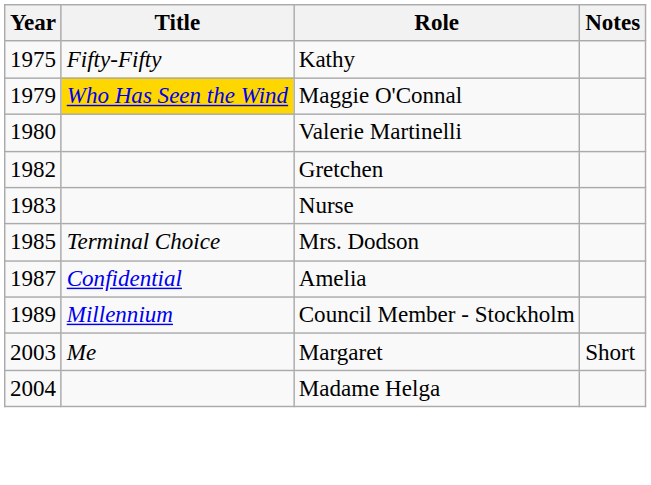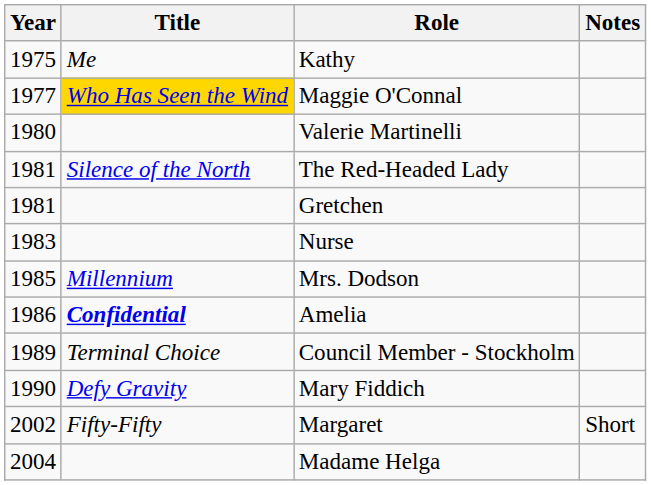 <table class="wikitable sortable">
 <tr>
 <th>Year</th>
 <th>Title</th>
 <th>Role</th>
 <th class="unsortable">Notes</th>
 </tr>
 <tr>
 <td>1975</td>
-<td><em>Fifty-Fifty</em></td>
+<td><em>Me</em></td>
 <td>Kathy</td>
 <td></td>
 </tr>
 <tr>
-<td>1979</td>
+<td>1977</td>
 <td style="background: gold;"><em><a href='#'>Who Has Seen the Wind</a></em></td>
 <td>Maggie O'Connal</td>
 <td></td>
 </tr>
 <tr>
 <td>1980</td>
 <td><em></em></td>
 <td>Valerie Martinelli</td>
 <td></td>
 </tr>
 <tr>
-<td>1982</td>
+<td>1981</td>
+<td><em><a href='#'>Silence of the North</a></em></td>
+<td>The Red-Headed Lady</td>
+<td></td>
+</tr>
+<tr>
+<td>1981</td>
 <td><em></em></td>
 <td>Gretchen</td>
 <td></td>
 </tr>
 <tr>
 <td>1983</td>
 <td><em></em></td>
 <td>Nurse</td>
 <td></td>
 </tr>
 <tr>
 <td>1985</td>
-<td><em>Terminal Choice</em></td>
+<td><em><a href='#'>Millennium</a></em></td>
 <td>Mrs. Dodson</td>
 <td></td>
 </tr>
 <tr>
-<td>1987</td>
-<td><em><a href='#'>Confidential</a></em></td>
+<td>1986</td>
+<td><strong><em><a href='#'>Confidential</a></em></strong></td>
 <td>Amelia</td>
 <td></td>
 </tr>
 <tr>
 <td>1989</td>
-<td><em><a href='#'>Millennium</a></em></td>
+<td><em>Terminal Choice</em></td>
 <td>Council Member - Stockholm</td>
 <td></td>
 </tr>
 <tr>
-<td>2003</td>
-<td><em>Me</em></td>
+<td>1990</td>
+<td><em><a href='#'>Defy Gravity</a></em></td>
+<td>Mary Fiddich</td>
+<td></td>
+</tr>
+<tr>
+<td>2002</td>
+<td><em>Fifty-Fifty</em></td>
 <td>Margaret</td>
 <td>Short</td>
 </tr>
 <tr>
 <td>2004</td>
 <td><em></em></td>
 <td>Madame Helga</td>
 <td></td>
 </tr>
 </table>
